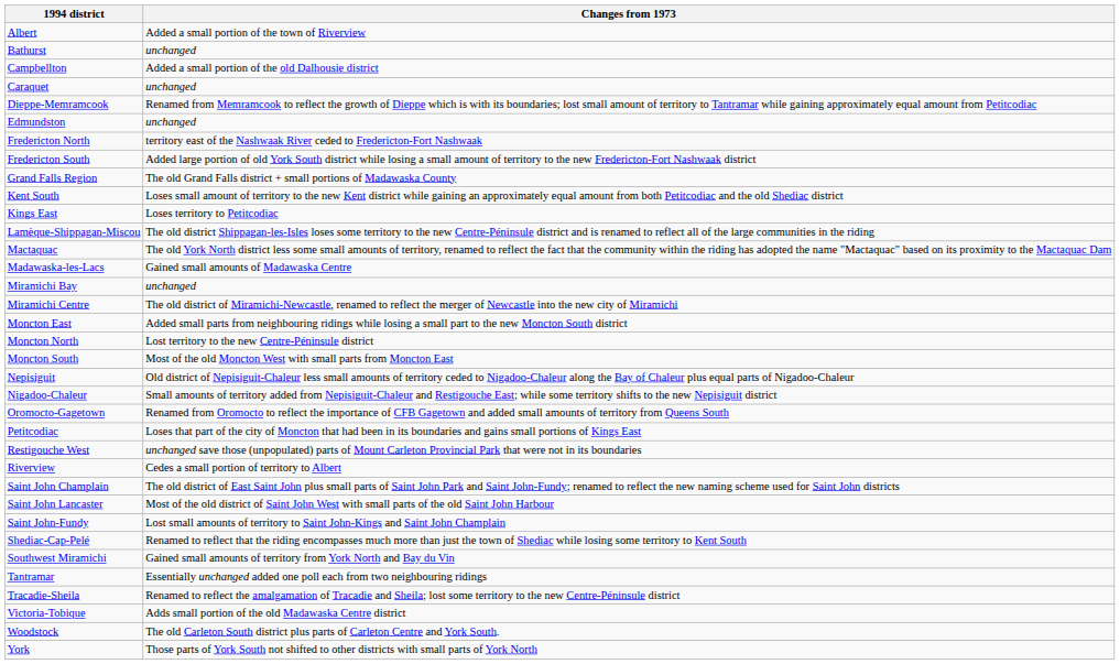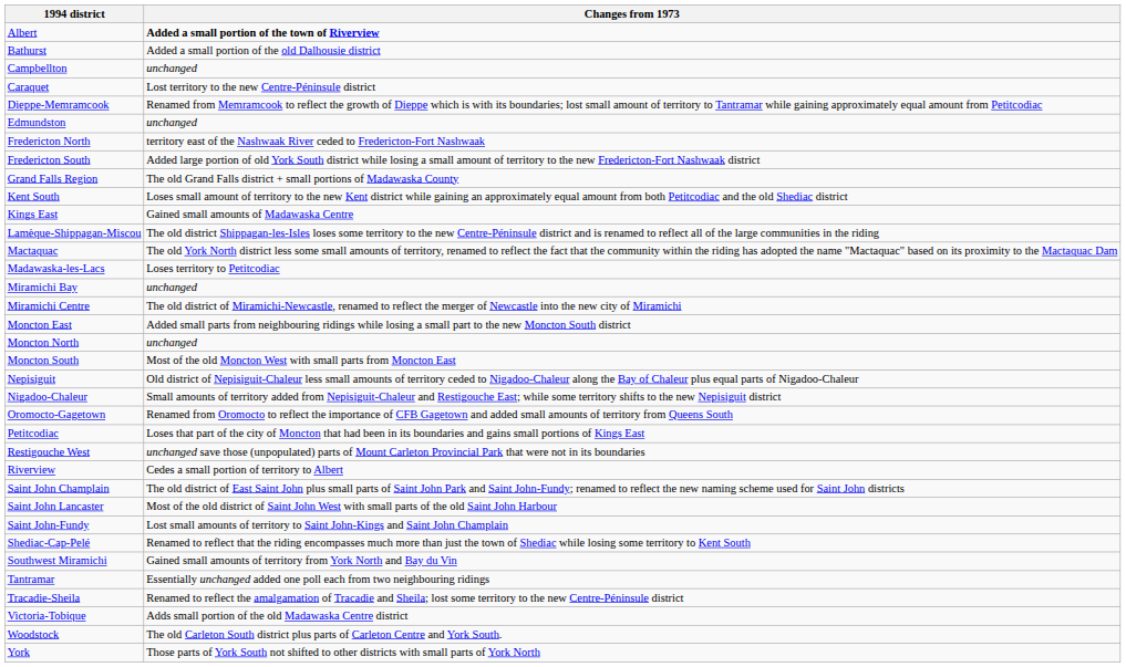 <table class="wikitable">
 <tr>
 <th>1994 district</th>
 <th>Changes from 1973</th>
 </tr>
 <tr>
 <td><a href='#'>Albert</a></td>
-<td>Added a small portion of the town of <a href='#'>Riverview</a></td>
+<td><strong>Added a small portion of the town of <a href='#'>Riverview</a></strong></td>
 </tr>
 <tr>
 <td><a href='#'>Bathurst</a></td>
+<td>Added a small portion of the <a href='#'>old Dalhousie district</a></td>
+</tr>
+<tr>
+<td><a href='#'>Campbellton</a></td>
 <td><em>unchanged</em></td>
 </tr>
 <tr>
-<td><a href='#'>Campbellton</a></td>
-<td>Added a small portion of the <a href='#'>old Dalhousie district</a></td>
-</tr>
-<tr>
 <td><a href='#'>Caraquet</a></td>
-<td><em>unchanged</em></td>
+<td>Lost territory to the new <a href='#'>Centre-Péninsule</a> district</td>
 </tr>
 <tr>
 <td><a href='#'>Dieppe-Memramcook</a></td>
 <td>Renamed from <a href='#'>Memramcook</a> to reflect the growth of <a href='#'>Dieppe</a> which is with its boundaries; lost small amount of territory to <a href='#'>Tantramar</a> while gaining approximately equal amount from <a href='#'>Petitcodiac</a></td>
 </tr>
 <tr>
 <td><a href='#'>Edmundston</a></td>
 <td><em>unchanged</em></td>
 </tr>
 <tr>
 <td><a href='#'>Fredericton North</a></td>
 <td>territory east of the <a href='#'>Nashwaak River</a> ceded to <a href='#'>Fredericton-Fort Nashwaak</a></td>
 </tr>
 <tr>
 <td><a href='#'>Fredericton South</a></td>
 <td>Added large portion of old <a href='#'>York South</a> district while losing a small amount of territory to the new <a href='#'>Fredericton-Fort Nashwaak</a> district</td>
 </tr>
 <tr>
 <td><a href='#'>Grand Falls Region</a></td>
 <td>The old Grand Falls district + small portions of <a href='#'>Madawaska County</a></td>
 </tr>
 <tr>
 <td><a href='#'>Kent South</a></td>
 <td>Loses small amount of territory to the new <a href='#'>Kent</a> district while gaining an approximately equal amount from both <a href='#'>Petitcodiac</a> and the old <a href='#'>Shediac</a> district</td>
 </tr>
 <tr>
 <td><a href='#'>Kings East</a></td>
-<td>Loses territory to <a href='#'>Petitcodiac</a></td>
+<td>Gained small amounts of <a href='#'>Madawaska Centre</a></td>
 </tr>
 <tr>
 <td><a href='#'>Lamèque-Shippagan-Miscou</a></td>
 <td>The old district <a href='#'>Shippagan-les-Isles</a> loses some territory to the new <a href='#'>Centre-Péninsule</a> district and is renamed to reflect all of the large communities in the riding</td>
 </tr>
 <tr>
 <td><a href='#'>Mactaquac</a></td>
 <td>The old <a href='#'>York North</a> district less some small amounts of territory, renamed to reflect the fact that the community within the riding has adopted the name "Mactaquac" based on its proximity to the <a href='#'>Mactaquac Dam</a></td>
 </tr>
 <tr>
 <td><a href='#'>Madawaska-les-Lacs</a></td>
-<td>Gained small amounts of <a href='#'>Madawaska Centre</a></td>
+<td>Loses territory to <a href='#'>Petitcodiac</a></td>
 </tr>
 <tr>
 <td><a href='#'>Miramichi Bay</a></td>
 <td><em>unchanged</em></td>
 </tr>
 <tr>
 <td><a href='#'>Miramichi Centre</a></td>
 <td>The old district of <a href='#'>Miramichi-Newcastle</a>, renamed to reflect the merger of <a href='#'>Newcastle</a> into the new city of <a href='#'>Miramichi</a></td>
 </tr>
 <tr>
 <td><a href='#'>Moncton East</a></td>
 <td>Added small parts from neighbouring ridings while losing a small part to the new <a href='#'>Moncton South</a> district</td>
 </tr>
 <tr>
 <td><a href='#'>Moncton North</a></td>
-<td>Lost territory to the new <a href='#'>Centre-Péninsule</a> district</td>
+<td><em>unchanged</em></td>
 </tr>
 <tr>
 <td><a href='#'>Moncton South</a></td>
 <td>Most of the old <a href='#'>Moncton West</a> with small parts from <a href='#'>Moncton East</a></td>
 </tr>
 <tr>
 <td><a href='#'>Nepisiguit</a></td>
 <td>Old district of <a href='#'>Nepisiguit-Chaleur</a> less small amounts of territory ceded to <a href='#'>Nigadoo-Chaleur</a> along the <a href='#'>Bay of Chaleur</a> plus equal parts of Nigadoo-Chaleur</td>
 </tr>
 <tr>
 <td><a href='#'>Nigadoo-Chaleur</a></td>
 <td>Small amounts of territory added from <a href='#'>Nepisiguit-Chaleur</a> and <a href='#'>Restigouche East</a>; while some territory shifts to the new <a href='#'>Nepisiguit</a> district</td>
 </tr>
 <tr>
 <td><a href='#'>Oromocto-Gagetown</a></td>
 <td>Renamed from <a href='#'>Oromocto</a> to reflect the importance of <a href='#'>CFB Gagetown</a> and added small amounts of territory from <a href='#'>Queens South</a></td>
 </tr>
 <tr>
 <td><a href='#'>Petitcodiac</a></td>
 <td>Loses that part of the city of <a href='#'>Moncton</a> that had been in its boundaries and gains small portions of <a href='#'>Kings East</a></td>
 </tr>
 <tr>
 <td><a href='#'>Restigouche West</a></td>
 <td><em>unchanged</em> save those (unpopulated) parts of <a href='#'>Mount Carleton Provincial Park</a> that were not in its boundaries</td>
 </tr>
 <tr>
 <td><a href='#'>Riverview</a></td>
 <td>Cedes a small portion of territory to <a href='#'>Albert</a></td>
 </tr>
 <tr>
 <td><a href='#'>Saint John Champlain</a></td>
 <td>The old district of <a href='#'>East Saint John</a> plus small parts of <a href='#'>Saint John Park</a> and <a href='#'>Saint John-Fundy</a>; renamed to reflect the new naming scheme used for <a href='#'>Saint John</a> districts</td>
 </tr>
 <tr>
 <td><a href='#'>Saint John Lancaster</a></td>
 <td>Most of the old district of <a href='#'>Saint John West</a> with small parts of the old <a href='#'>Saint John Harbour</a></td>
 </tr>
 <tr>
 <td><a href='#'>Saint John-Fundy</a></td>
 <td>Lost small amounts of territory to <a href='#'>Saint John-Kings</a> and <a href='#'>Saint John Champlain</a></td>
 </tr>
 <tr>
 <td><a href='#'>Shediac-Cap-Pelé</a></td>
 <td>Renamed to reflect that the riding encompasses much more than just the town of <a href='#'>Shediac</a> while losing some territory to <a href='#'>Kent South</a></td>
 </tr>
 <tr>
 <td><a href='#'>Southwest Miramichi</a></td>
 <td>Gained small amounts of territory from <a href='#'>York North</a> and <a href='#'>Bay du Vin</a></td>
 </tr>
 <tr>
 <td><a href='#'>Tantramar</a></td>
 <td>Essentially <em>unchanged</em> added one poll each from two neighbouring ridings</td>
 </tr>
 <tr>
 <td><a href='#'>Tracadie-Sheila</a></td>
 <td>Renamed to reflect the <a href='#'>amalgamation</a> of <a href='#'>Tracadie</a> and <a href='#'>Sheila</a>; lost some territory to the new <a href='#'>Centre-Péninsule</a> district</td>
 </tr>
 <tr>
 <td><a href='#'>Victoria-Tobique</a></td>
 <td>Adds small portion of the old <a href='#'>Madawaska Centre</a> district</td>
 </tr>
 <tr>
 <td><a href='#'>Woodstock</a></td>
 <td>The old <a href='#'>Carleton South</a> district plus parts of <a href='#'>Carleton Centre</a> and <a href='#'>York South</a>.</td>
 </tr>
 <tr>
 <td><a href='#'>York</a></td>
 <td>Those parts of <a href='#'>York South</a> not shifted to other districts with small parts of <a href='#'>York North</a></td>
 </tr>
 </table>
